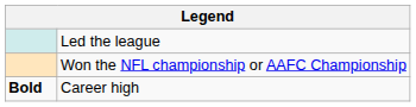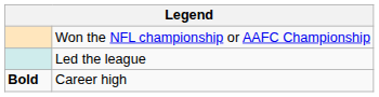 <table class="wikitable mw-collapsible">
 <tr>
 <th colspan="2">Legend</th>
+</tr>
+<tr>
+<td style="background:#ffe6bd; width:3em;"></td>
+<td>Won the <a href='#'>NFL championship</a> or <a href='#'>AAFC Championship</a></td>
 </tr>
 <tr>
 <td style="background:#cfecec; width:3em;"></td>
 <td>Led the league</td>
 </tr>
 <tr>
-<td style="background:#ffe6bd; width:3em;"></td>
-<td>Won the <a href='#'>NFL championship</a> or <a href='#'>AAFC Championship</a></td>
-</tr>
-<tr>
 <td><strong>Bold</strong></td>
 <td>Career high</td>
 </tr>
 </table>
